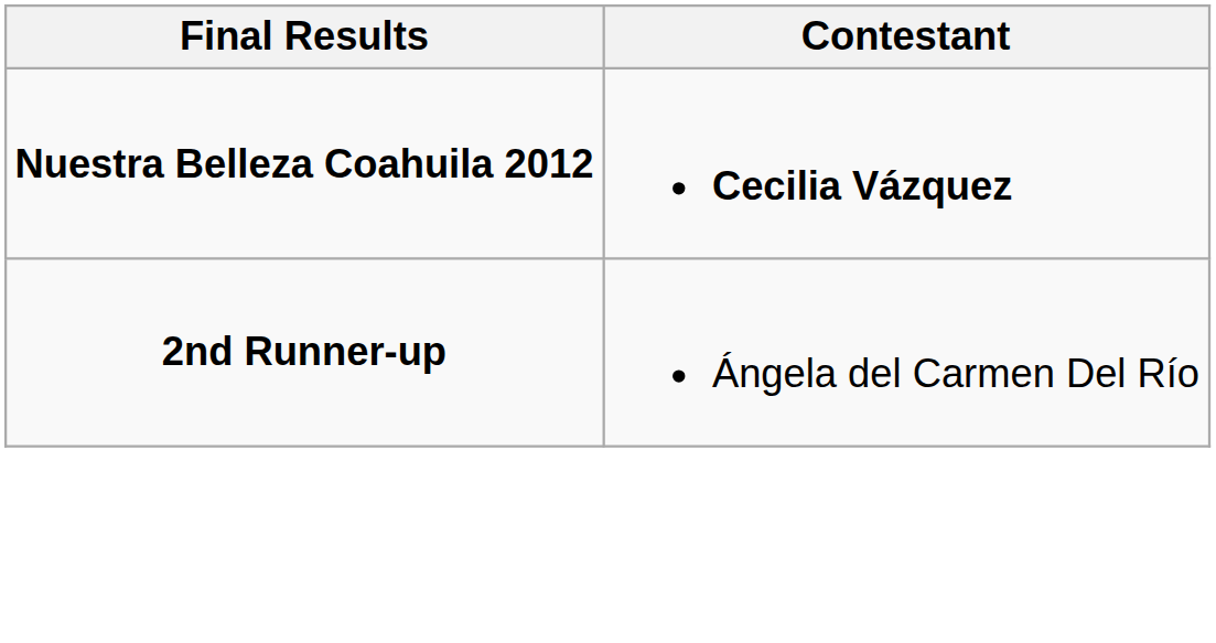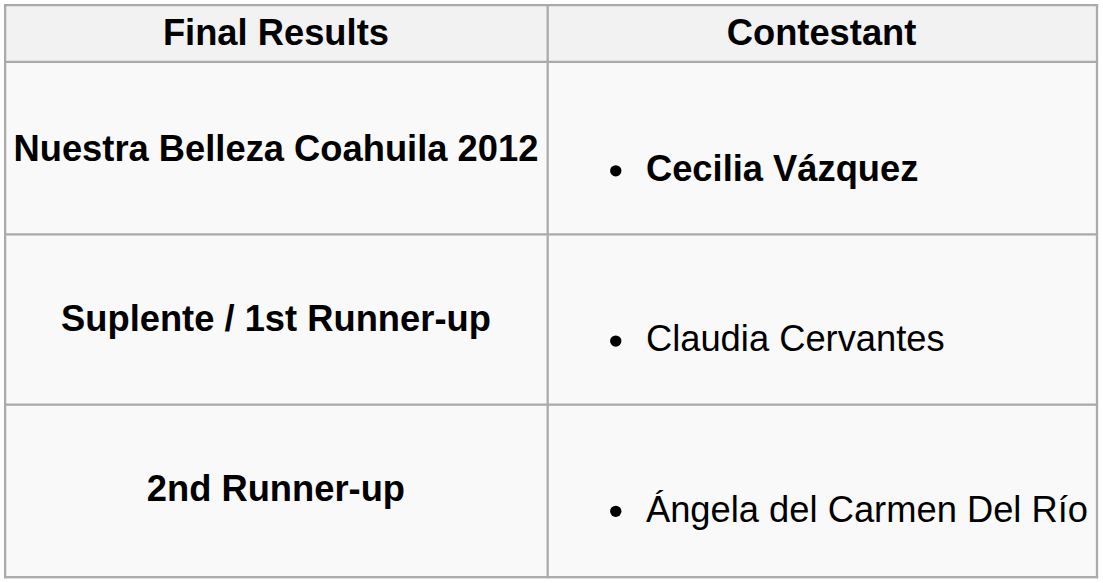 <table class="wikitable">
 <tr>
 <th>Final Results</th>
 <th>Contestant</th>
 </tr>
 <tr>
 <td align="center"><strong>Nuestra Belleza Coahuila 2012</strong></td>
 <td><br><ul><li><strong>Cecilia Vázquez</strong></li></ul></td>
 </tr>
 <tr>
+<td align="center"><strong>Suplente / 1st Runner-up</strong></td>
+<td><br><ul><li>Claudia Cervantes</li></ul></td>
+</tr>
+<tr>
 <td align="center"><strong>2nd Runner-up</strong></td>
 <td><br><ul><li>Ángela del Carmen Del Río</li></ul></td>
 </tr>
 </table>
